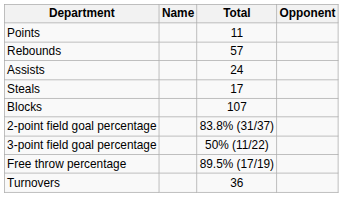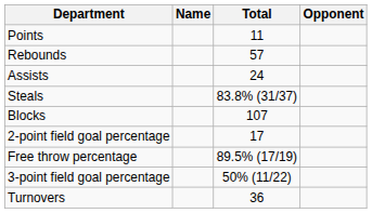 <table class=wikitable>
 <tr>
 <th>Department</th>
 <th>Name</th>
 <th>Total</th>
 <th>Opponent</th>
 </tr>
 <tr>
 <td>Points</td>
 <td></td>
 <td align=center>11</td>
 <td></td>
 </tr>
 <tr>
 <td>Rebounds</td>
 <td></td>
 <td align=center>57</td>
 <td></td>
 </tr>
 <tr>
 <td>Assists</td>
 <td></td>
 <td align=center>24</td>
 <td></td>
 </tr>
 <tr>
 <td>Steals</td>
 <td></td>
-<td align=center>17</td>
+<td align=center>83.8% (31/37)</td>
 <td></td>
 </tr>
 <tr>
 <td>Blocks</td>
 <td></td>
 <td align=center>107</td>
 <td></td>
 </tr>
 <tr>
 <td>2-point field goal percentage</td>
 <td></td>
-<td align=center>83.8% (31/37)</td>
+<td align=center>17</td>
+<td></td>
+</tr>
+<tr>
+<td>Free throw percentage</td>
+<td></td>
+<td align=center>89.5% (17/19)</td>
 <td></td>
 </tr>
 <tr>
 <td>3-point field goal percentage</td>
 <td><br></td>
 <td align=center>50% (11/22)</td>
 <td></td>
 </tr>
 <tr>
-<td>Free throw percentage</td>
-<td></td>
-<td align=center>89.5% (17/19)</td>
-<td></td>
-</tr>
-<tr>
 <td>Turnovers</td>
 <td></td>
 <td align=center>36</td>
 <td></td>
 </tr>
 </table>
